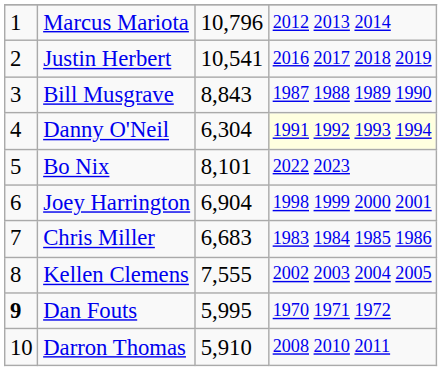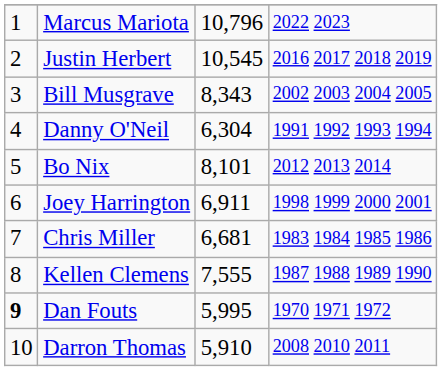 <table class="wikitable">
 <tr>
 </tr>
 <tr>
 <td>1</td>
 <td><a href='#'>Marcus Mariota</a></td>
 <td>10,796</td>
-<td style="font-size:80%;"><a href='#'>2012</a> <a href='#'>2013</a> <a href='#'>2014</a></td>
+<td style="font-size:80%;"><a href='#'>2022</a> <a href='#'>2023</a></td>
 </tr>
 <tr>
 <td>2</td>
 <td><a href='#'>Justin Herbert</a></td>
-<td>10,541</td>
+<td>10,545</td>
 <td style="font-size:80%;"><a href='#'>2016</a> <a href='#'>2017</a> <a href='#'>2018</a> <a href='#'>2019</a></td>
 </tr>
 <tr>
 <td>3</td>
 <td><a href='#'>Bill Musgrave</a></td>
-<td>8,843</td>
-<td style="font-size:80%;"><a href='#'>1987</a> <a href='#'>1988</a> <a href='#'>1989</a> <a href='#'>1990</a></td>
+<td>8,343</td>
+<td style="font-size:80%;"><a href='#'>2002</a> <a href='#'>2003</a> <a href='#'>2004</a> <a href='#'>2005</a></td>
 </tr>
 <tr>
 <td>4</td>
 <td><a href='#'>Danny O'Neil</a></td>
 <td>6,304</td>
-<td style="background: lightyellow; font-size:80%;"><a href='#'>1991</a> <a href='#'>1992</a> <a href='#'>1993</a> <a href='#'>1994</a></td>
+<td style="font-size:80%;"><a href='#'>1991</a> <a href='#'>1992</a> <a href='#'>1993</a> <a href='#'>1994</a></td>
 </tr>
 <tr>
 <td>5</td>
 <td><a href='#'>Bo Nix</a></td>
 <td>8,101</td>
-<td style="font-size:80%;"><a href='#'>2022</a> <a href='#'>2023</a></td>
+<td style="font-size:80%;"><a href='#'>2012</a> <a href='#'>2013</a> <a href='#'>2014</a></td>
 </tr>
 <tr>
 <td>6</td>
 <td><a href='#'>Joey Harrington</a></td>
-<td>6,904</td>
+<td>6,911</td>
 <td style="font-size:80%;"><a href='#'>1998</a> <a href='#'>1999</a> <a href='#'>2000</a> <a href='#'>2001</a></td>
 </tr>
 <tr>
 <td>7</td>
 <td><a href='#'>Chris Miller</a></td>
-<td>6,683</td>
+<td>6,681</td>
 <td style="font-size:80%;"><a href='#'>1983</a> <a href='#'>1984</a> <a href='#'>1985</a> <a href='#'>1986</a></td>
 </tr>
 <tr>
 <td>8</td>
 <td><a href='#'>Kellen Clemens</a></td>
 <td>7,555</td>
-<td style="font-size:80%;"><a href='#'>2002</a> <a href='#'>2003</a> <a href='#'>2004</a> <a href='#'>2005</a></td>
+<td style="font-size:80%;"><a href='#'>1987</a> <a href='#'>1988</a> <a href='#'>1989</a> <a href='#'>1990</a></td>
 </tr>
 <tr>
 <td><strong>9</strong></td>
 <td><a href='#'>Dan Fouts</a></td>
 <td>5,995</td>
 <td style="font-size:80%;"><a href='#'>1970</a> <a href='#'>1971</a> <a href='#'>1972</a></td>
 </tr>
 <tr>
 <td>10</td>
 <td><a href='#'>Darron Thomas</a></td>
 <td>5,910</td>
 <td style="font-size:80%;"><a href='#'>2008</a> <a href='#'>2010</a> <a href='#'>2011</a></td>
 </tr>
 </table>
